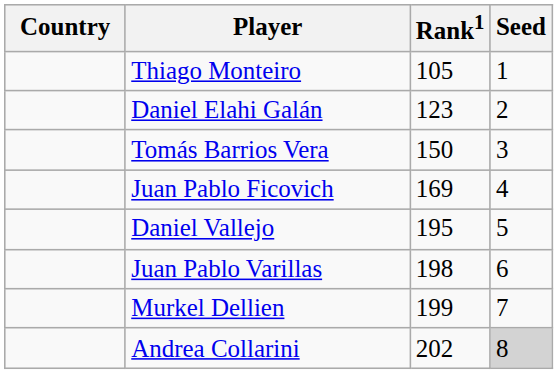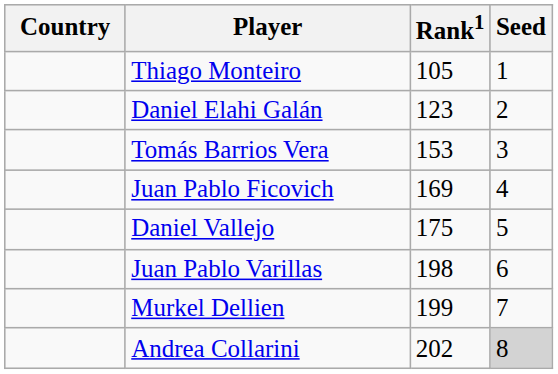 <table class="sortable wikitable">
 <tr>
 <th width="70">Country</th>
 <th width="175">Player</th>
 <th>Rank<sup>1</sup></th>
 <th>Seed</th>
 </tr>
 <tr>
 <td></td>
 <td><a href='#'>Thiago Monteiro</a></td>
 <td>105</td>
 <td>1</td>
 </tr>
 <tr>
 <td></td>
 <td><a href='#'>Daniel Elahi Galán</a></td>
 <td>123</td>
 <td>2</td>
 </tr>
 <tr>
 <td></td>
 <td><a href='#'>Tomás Barrios Vera</a></td>
-<td>150</td>
+<td>153</td>
 <td>3</td>
 </tr>
 <tr>
 <td></td>
 <td><a href='#'>Juan Pablo Ficovich</a></td>
 <td>169</td>
 <td>4</td>
 </tr>
 <tr>
 <td></td>
 <td><a href='#'>Daniel Vallejo</a></td>
-<td>195</td>
+<td>175</td>
 <td>5</td>
 </tr>
 <tr>
 <td></td>
 <td><a href='#'>Juan Pablo Varillas</a></td>
 <td>198</td>
 <td>6</td>
 </tr>
 <tr>
 <td></td>
 <td><a href='#'>Murkel Dellien</a></td>
 <td>199</td>
 <td>7</td>
 </tr>
 <tr>
 <td></td>
 <td><a href='#'>Andrea Collarini</a></td>
 <td>202</td>
 <td style="background: lightgrey;">8</td>
 </tr>
 </table>
